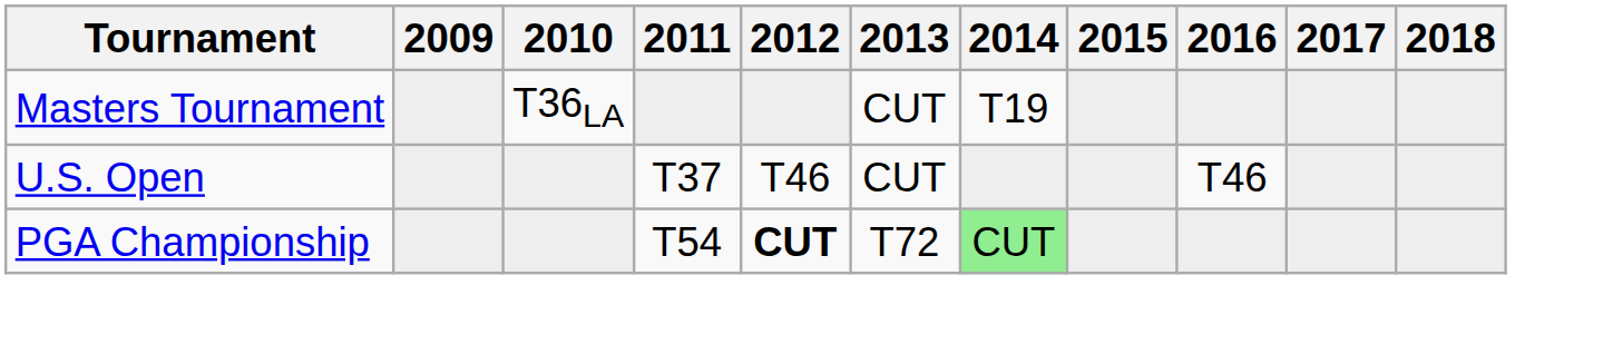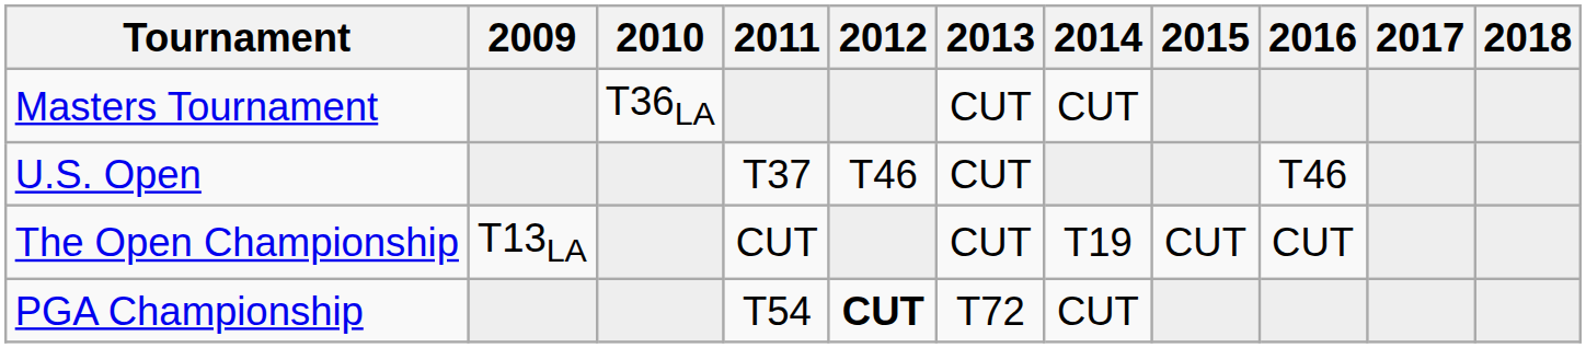 <table class="wikitable" style="font-size:95%;text-align:center;">
 <tr>
 <th>Tournament</th>
 <th>2009</th>
 <th>2010</th>
 <th>2011</th>
 <th>2012</th>
 <th>2013</th>
 <th>2014</th>
 <th>2015</th>
 <th>2016</th>
 <th>2017</th>
 <th>2018</th>
 </tr>
 <tr>
 <td align=left><a href='#'>Masters Tournament</a></td>
 <td style="background:#eeeeee;"></td>
 <td>T36<sub>LA</sub></td>
 <td style="background:#eeeeee;"></td>
 <td style="background:#eeeeee;"></td>
 <td>CUT</td>
-<td>T19</td>
+<td>CUT</td>
 <td style="background:#eeeeee;"></td>
 <td style="background:#eeeeee;"></td>
 <td style="background:#eeeeee;"></td>
 <td style="background:#eeeeee;"></td>
 </tr>
 <tr>
 <td align=left><a href='#'>U.S. Open</a></td>
 <td style="background:#eeeeee;"></td>
 <td style="background:#eeeeee;"></td>
 <td>T37</td>
 <td>T46</td>
 <td>CUT</td>
 <td style="background:#eeeeee;"></td>
 <td style="background:#eeeeee;"></td>
 <td>T46</td>
 <td style="background:#eeeeee;"></td>
 <td style="background:#eeeeee;"></td>
 </tr>
 <tr>
+<td align=left><a href='#'>The Open Championship</a></td>
+<td>T13<sub>LA</sub></td>
+<td style="background:#eeeeee;"></td>
+<td>CUT</td>
+<td style="background:#eeeeee;"></td>
+<td>CUT</td>
+<td>T19</td>
+<td>CUT</td>
+<td>CUT</td>
+<td style="background:#eeeeee;"></td>
+<td style="background:#eeeeee;"></td>
+</tr>
+<tr>
 <td align=left><a href='#'>PGA Championship</a></td>
 <td style="background:#eeeeee;"></td>
 <td style="background:#eeeeee;"></td>
 <td>T54</td>
 <td><strong>CUT</strong></td>
 <td>T72</td>
-<td style="background: lightgreen;">CUT</td>
+<td>CUT</td>
 <td style="background:#eeeeee;"></td>
 <td style="background:#eeeeee;"></td>
 <td style="background:#eeeeee;"></td>
 <td style="background:#eeeeee;"></td>
 </tr>
 </table>
